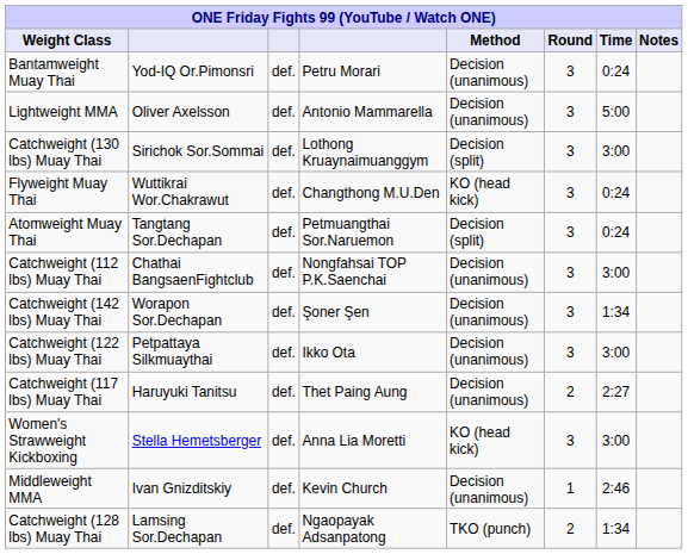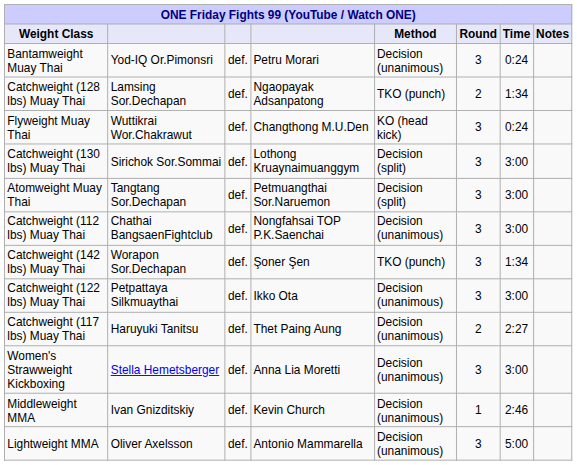 <table class="wikitable" style="font-size: 80%;">
 <tr>
 <th colspan="8" style="background-color: #ccf; color: #000080; text-align: center;"><strong>ONE Friday Fights 99 (YouTube / Watch ONE)</strong></th>
 </tr>
 <tr>
 <th colspan="1" style="background-color: #E6E8FA; color: #000000; text-align: center;">Weight Class</th>
 <th colspan="1" style="background-color: #E6E8FA; color: #000000; text-align: center;"></th>
 <th colspan="1" style="background-color: #E6E8FA; color: #000000; text-align: center;"></th>
 <th colspan="1" style="background-color: #E6E8FA; color: #000000; text-align: center;"></th>
 <th colspan="1" style="background-color: #E6E8FA; color: #000000; text-align: center;">Method</th>
 <th colspan="1" style="background-color: #E6E8FA; color: #000000; text-align: center;">Round</th>
 <th colspan="1" style="background-color: #E6E8FA; color: #000000; text-align: center;">Time</th>
 <th colspan="1" style="background-color: #E6E8FA; color: #000000; text-align: center;">Notes</th>
 </tr>
 <tr>
 <td>Bantamweight Muay Thai</td>
 <td> Yod-IQ Or.Pimonsri</td>
 <td>def.</td>
 <td> Petru Morari</td>
 <td>Decision (unanimous)</td>
 <td align=center>3</td>
 <td align=center>0:24</td>
 <td></td>
 </tr>
 <tr>
-<td>Lightweight MMA</td>
-<td> Oliver Axelsson</td>
+<td>Catchweight (128 lbs) Muay Thai</td>
+<td> Lamsing Sor.Dechapan</td>
 <td>def.</td>
-<td> Antonio Mammarella</td>
-<td>Decision (unanimous)</td>
+<td> Ngaopayak Adsanpatong</td>
+<td>TKO (punch)</td>
+<td align=center>2</td>
+<td align=center>1:34</td>
+<td></td>
+</tr>
+<tr>
+<td>Flyweight Muay Thai</td>
+<td> Wuttikrai Wor.Chakrawut</td>
+<td>def.</td>
+<td> Changthong M.U.Den</td>
+<td>KO (head kick)</td>
 <td align=center>3</td>
-<td align=center>5:00</td>
+<td align=center>0:24</td>
 <td></td>
 </tr>
 <tr>
 <td>Catchweight (130 lbs) Muay Thai</td>
 <td> Sirichok Sor.Sommai</td>
 <td>def.</td>
 <td> Lothong Kruaynaimuanggym</td>
 <td>Decision (split)</td>
 <td align=center>3</td>
 <td align=center>3:00</td>
 <td></td>
 </tr>
 <tr>
-<td>Flyweight Muay Thai</td>
-<td> Wuttikrai Wor.Chakrawut</td>
-<td>def.</td>
-<td> Changthong M.U.Den</td>
-<td>KO (head kick)</td>
-<td align=center>3</td>
-<td align=center>0:24</td>
-<td></td>
-</tr>
-<tr>
 <td>Atomweight Muay Thai</td>
 <td> Tangtang Sor.Dechapan</td>
 <td>def.</td>
 <td> Petmuangthai Sor.Naruemon</td>
 <td>Decision (split)</td>
 <td align=center>3</td>
-<td align=center>0:24</td>
+<td align=center>3:00</td>
 <td></td>
 </tr>
 <tr>
 <td>Catchweight (112 lbs) Muay Thai</td>
 <td> Chathai BangsaenFightclub</td>
 <td>def.</td>
 <td> Nongfahsai TOP P.K.Saenchai</td>
 <td>Decision (unanimous)</td>
 <td align=center>3</td>
 <td align=center>3:00</td>
 <td></td>
 </tr>
 <tr>
 <td>Catchweight (142 lbs) Muay Thai</td>
 <td> Worapon Sor.Dechapan</td>
 <td>def.</td>
 <td> Şoner Şen</td>
-<td>Decision (unanimous)</td>
+<td>TKO (punch)</td>
 <td align=center>3</td>
 <td align=center>1:34</td>
 <td></td>
 </tr>
 <tr>
 <td>Catchweight (122 lbs) Muay Thai</td>
 <td> Petpattaya Silkmuaythai</td>
 <td>def.</td>
 <td> Ikko Ota</td>
 <td>Decision (unanimous)</td>
 <td align=center>3</td>
 <td align=center>3:00</td>
 <td></td>
 </tr>
 <tr>
 <td>Catchweight (117 lbs) Muay Thai</td>
 <td> Haruyuki Tanitsu</td>
 <td>def.</td>
 <td> Thet Paing Aung</td>
 <td>Decision (unanimous)</td>
 <td align=center>2</td>
 <td align=center>2:27</td>
 <td></td>
 </tr>
 <tr>
 <td>Women's Strawweight Kickboxing</td>
 <td> <a href='#'>Stella Hemetsberger</a></td>
 <td>def.</td>
 <td> Anna Lia Moretti</td>
-<td>KO (head kick)</td>
+<td>Decision (unanimous)</td>
 <td align=center>3</td>
 <td align=center>3:00</td>
 <td></td>
 </tr>
 <tr>
 <td>Middleweight MMA</td>
 <td> Ivan Gnizditskiy</td>
 <td>def.</td>
 <td> Kevin Church</td>
 <td>Decision (unanimous)</td>
 <td align=center>1</td>
 <td align=center>2:46</td>
 <td></td>
 </tr>
 <tr>
-<td>Catchweight (128 lbs) Muay Thai</td>
-<td> Lamsing Sor.Dechapan</td>
+<td>Lightweight MMA</td>
+<td> Oliver Axelsson</td>
 <td>def.</td>
-<td> Ngaopayak Adsanpatong</td>
-<td>TKO (punch)</td>
-<td align=center>2</td>
-<td align=center>1:34</td>
+<td> Antonio Mammarella</td>
+<td>Decision (unanimous)</td>
+<td align=center>3</td>
+<td align=center>5:00</td>
 <td></td>
 </tr>
 </table>
